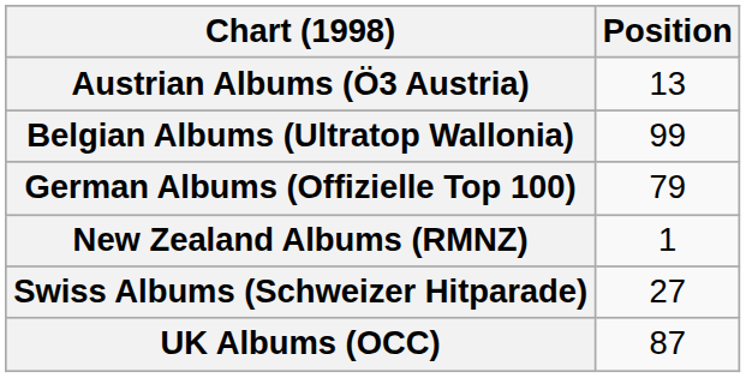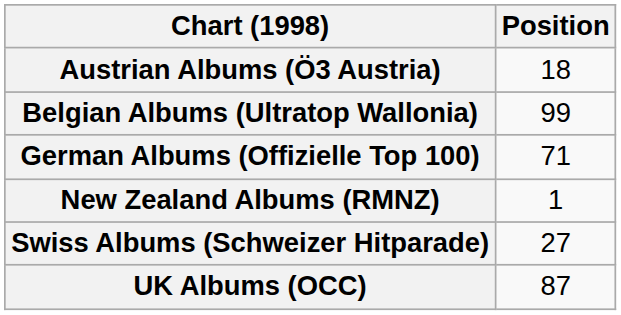 <table class="wikitable plainrowheaders sortable" style="text-align:center;">
 <tr>
 <th scope="column">Chart (1998)</th>
 <th scope="column">Position</th>
 </tr>
 <tr>
 <th scope="row">Austrian Albums (Ö3 Austria)</th>
-<td>13</td>
+<td>18</td>
 </tr>
 <tr>
 <th scope="row">Belgian Albums (Ultratop Wallonia)</th>
 <td>99</td>
 </tr>
 <tr>
 <th scope="row">German Albums (Offizielle Top 100)</th>
-<td>79</td>
+<td>71</td>
 </tr>
 <tr>
 <th scope="row">New Zealand Albums (RMNZ)</th>
 <td>1</td>
 </tr>
 <tr>
 <th scope="row">Swiss Albums (Schweizer Hitparade)</th>
 <td>27</td>
 </tr>
 <tr>
 <th scope="row">UK Albums (OCC)</th>
 <td>87</td>
 </tr>
 </table>
